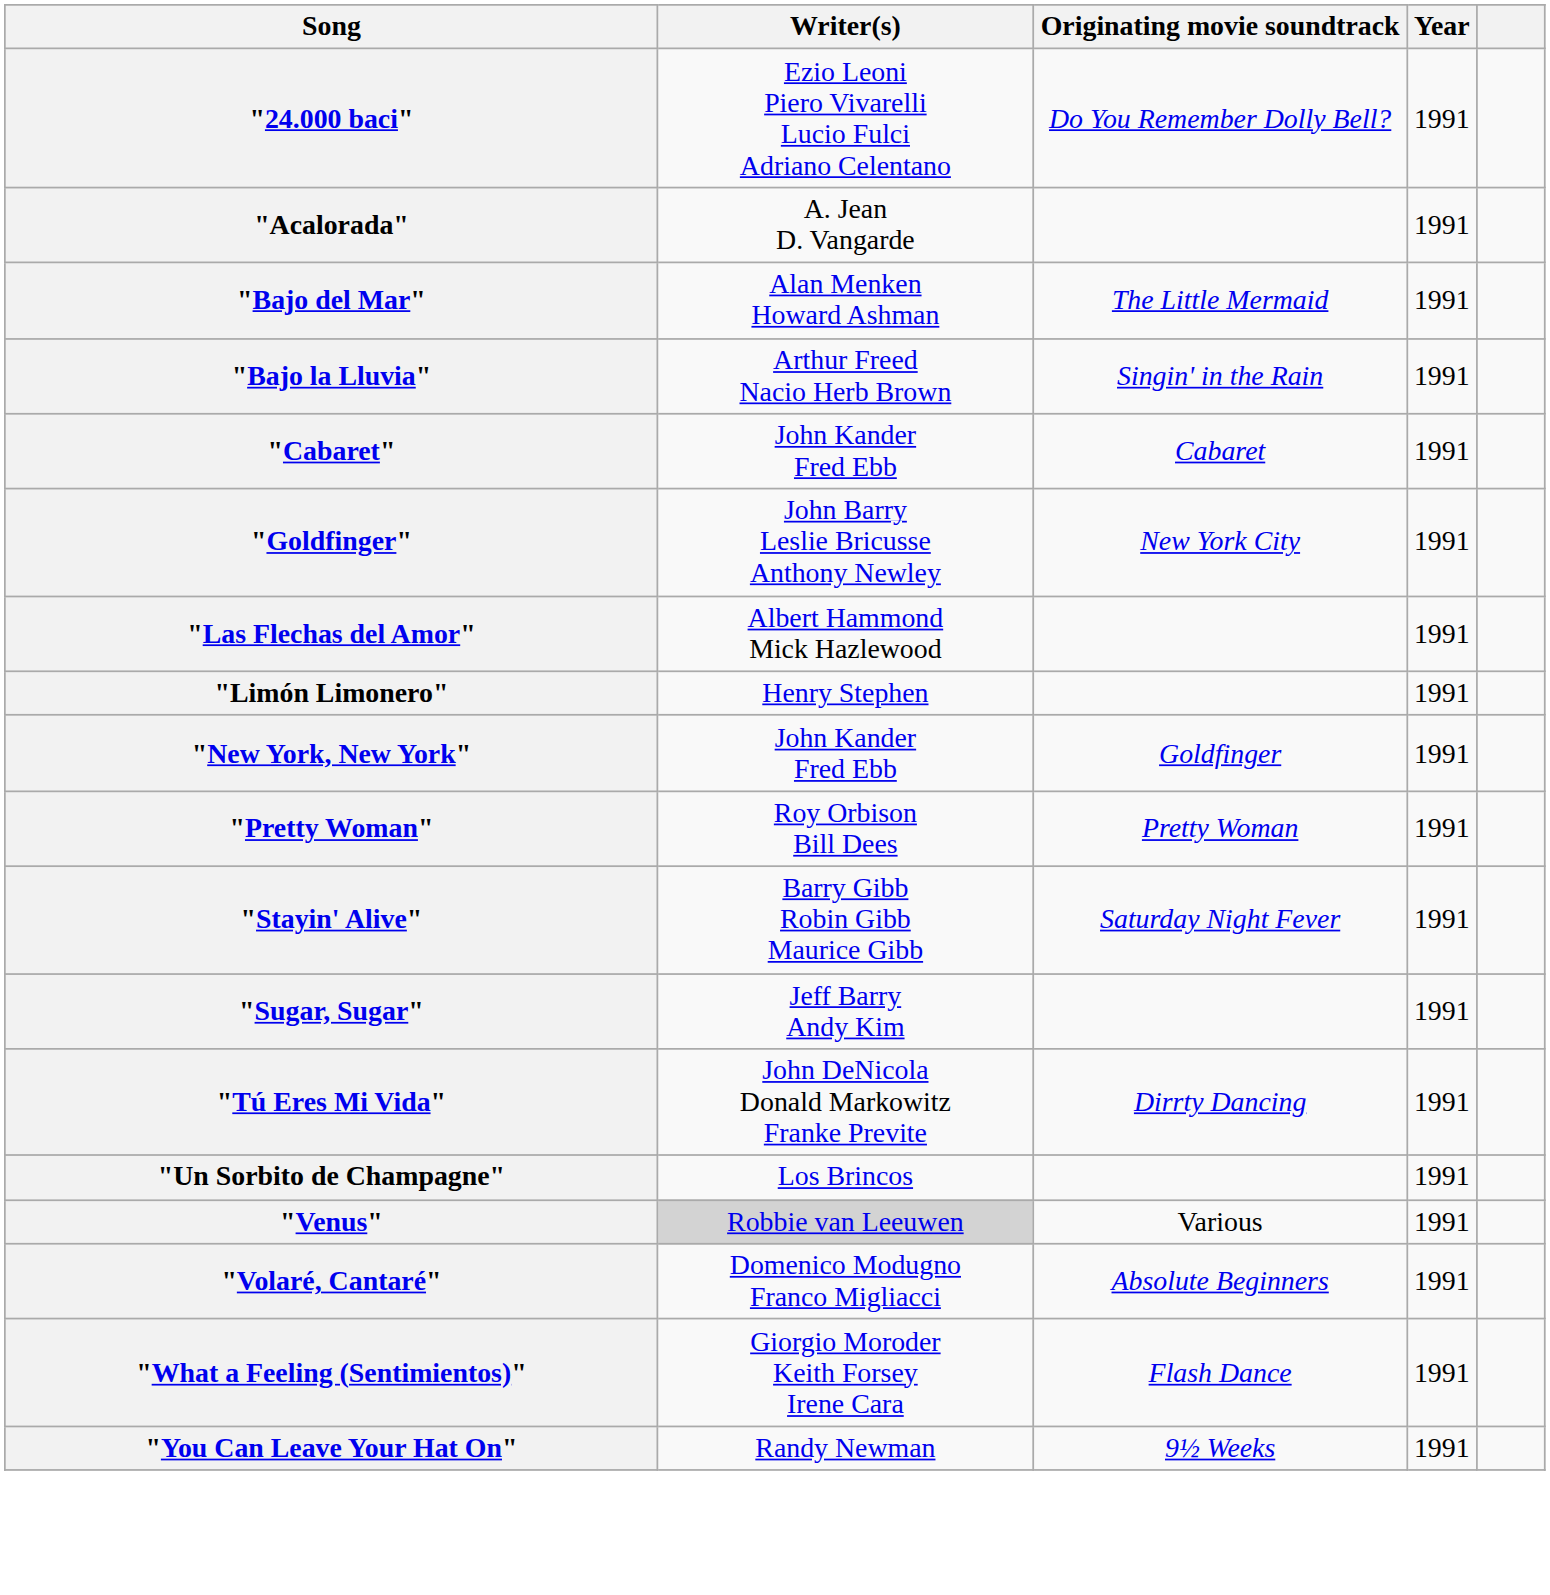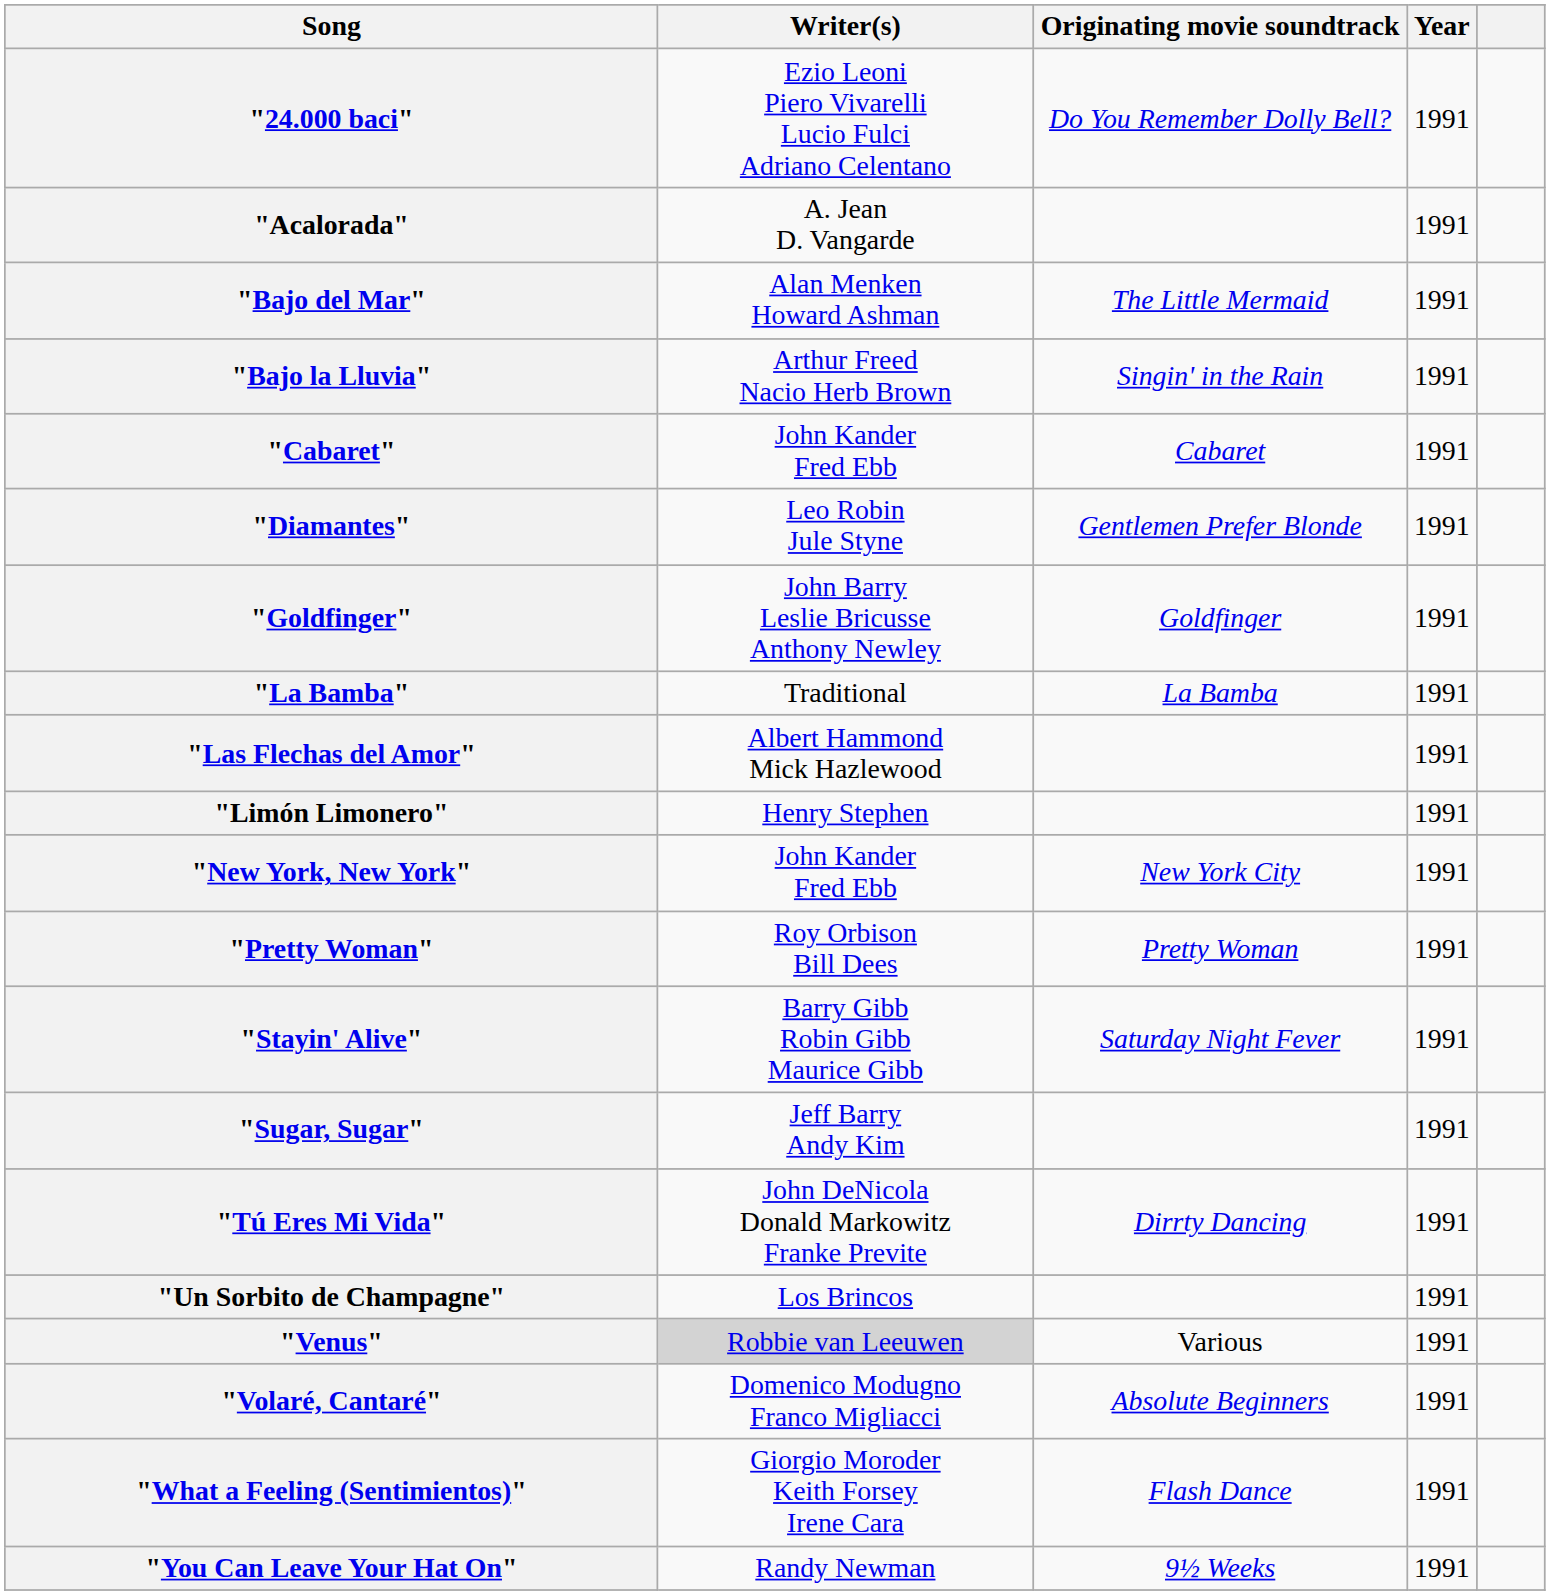 <table class="wikitable sortable plainrowheaders" style="text-align:center;">
 <tr>
 <th scope="col" style="width:23em;">Song</th>
 <th scope="col" style="width:13em;" class="unsortable">Writer(s)</th>
 <th scope="col" style="width:13em;">Originating movie soundtrack</th>
 <th scope="col" style="width:2em;">Year</th>
 <th scope="col" style="width:2em;" class="unsortable"></th>
 </tr>
 <tr>
 <th scope="row">"<a href='#'>24.000 baci</a>"</th>
 <td><a href='#'>Ezio Leoni</a><br><a href='#'>Piero Vivarelli</a><br><a href='#'>Lucio Fulci</a><br><a href='#'>Adriano Celentano</a></td>
 <td><em><a href='#'>Do You Remember Dolly Bell?</a></em></td>
 <td>1991</td>
 <td></td>
 </tr>
 <tr>
 <th scope="row">"Acalorada"</th>
 <td>A. Jean<br>D. Vangarde</td>
 <td></td>
 <td>1991</td>
 <td></td>
 </tr>
 <tr>
 <th scope="row">"<a href='#'>Bajo del Mar</a>"</th>
 <td><a href='#'>Alan Menken</a><br><a href='#'>Howard Ashman</a></td>
 <td><em><a href='#'>The Little Mermaid</a></em></td>
 <td>1991</td>
 <td></td>
 </tr>
 <tr>
 <th scope="row">"<a href='#'>Bajo la Lluvia</a>"</th>
 <td><a href='#'>Arthur Freed</a><br><a href='#'>Nacio Herb Brown</a></td>
 <td><em><a href='#'>Singin' in the Rain</a></em></td>
 <td>1991</td>
 <td></td>
 </tr>
 <tr>
 <th scope="row">"<a href='#'>Cabaret</a>"</th>
 <td><a href='#'>John Kander</a><br><a href='#'>Fred Ebb</a></td>
 <td><em><a href='#'>Cabaret</a></em></td>
 <td>1991</td>
 <td></td>
 </tr>
 <tr>
+<th scope="row">"<a href='#'>Diamantes</a>"</th>
+<td><a href='#'>Leo Robin</a><br><a href='#'>Jule Styne</a></td>
+<td><a href='#'><em>Gentlemen Prefer Blonde</em></a></td>
+<td>1991</td>
+<td></td>
+</tr>
+<tr>
 <th scope="row">"<a href='#'>Goldfinger</a>"</th>
 <td><a href='#'>John Barry</a><br><a href='#'>Leslie Bricusse</a><br><a href='#'>Anthony Newley</a></td>
-<td><em><a href='#'>New York City</a></em></td>
+<td><em><a href='#'>Goldfinger</a></em></td>
+<td>1991</td>
+<td></td>
+</tr>
+<tr>
+<th scope="row">"<a href='#'>La Bamba</a>"</th>
+<td>Traditional</td>
+<td><em><a href='#'>La Bamba</a></em></td>
 <td>1991</td>
 <td></td>
 </tr>
 <tr>
 <th scope="row">"<a href='#'>Las Flechas del Amor</a>"</th>
 <td><a href='#'>Albert Hammond</a><br>Mick Hazlewood</td>
 <td></td>
 <td>1991</td>
 <td></td>
 </tr>
 <tr>
 <th scope="row">"Limón Limonero"</th>
 <td><a href='#'>Henry Stephen</a></td>
 <td></td>
 <td>1991</td>
 <td></td>
 </tr>
 <tr>
 <th scope="row">"<a href='#'>New York, New York</a>"</th>
 <td><a href='#'>John Kander</a><br><a href='#'>Fred Ebb</a></td>
-<td><em><a href='#'>Goldfinger</a></em></td>
+<td><em><a href='#'>New York City</a></em></td>
 <td>1991</td>
 <td></td>
 </tr>
 <tr>
 <th scope="row">"<a href='#'>Pretty Woman</a>"</th>
 <td><a href='#'>Roy Orbison</a><br><a href='#'>Bill Dees</a></td>
 <td><em><a href='#'>Pretty Woman</a></em></td>
 <td>1991</td>
 <td></td>
 </tr>
 <tr>
 <th scope="row">"<a href='#'>Stayin' Alive</a>"</th>
 <td><a href='#'>Barry Gibb</a><br><a href='#'>Robin Gibb</a><br><a href='#'>Maurice Gibb</a></td>
 <td><em><a href='#'>Saturday Night Fever</a></em></td>
 <td>1991</td>
 <td></td>
 </tr>
 <tr>
 <th scope="row">"<a href='#'>Sugar, Sugar</a>"</th>
 <td><a href='#'>Jeff Barry</a><br><a href='#'>Andy Kim</a></td>
 <td></td>
 <td>1991</td>
 <td></td>
 </tr>
 <tr>
 <th scope="row">"<a href='#'>Tú Eres Mi Vida</a>"</th>
 <td><a href='#'>John DeNicola</a><br>Donald Markowitz<br><a href='#'>Franke Previte</a></td>
 <td><em><a href='#'>Dirrty Dancing</a></em></td>
 <td>1991</td>
 <td></td>
 </tr>
 <tr>
 <th scope="row">"Un Sorbito de Champagne"</th>
 <td><a href='#'>Los Brincos</a></td>
 <td></td>
 <td>1991</td>
 <td></td>
 </tr>
 <tr>
 <th scope="row">"<a href='#'>Venus</a>"</th>
 <td style="background: lightgrey;"><a href='#'>Robbie van Leeuwen</a></td>
 <td>Various</td>
 <td>1991</td>
 <td></td>
 </tr>
 <tr>
 <th scope="row">"<a href='#'>Volaré, Cantaré</a>"</th>
 <td><a href='#'>Domenico Modugno</a><br><a href='#'>Franco Migliacci</a></td>
 <td><em><a href='#'>Absolute Beginners</a></em></td>
 <td>1991</td>
 <td></td>
 </tr>
 <tr>
 <th scope="row">"<a href='#'>What a Feeling (Sentimientos)</a>"</th>
 <td><a href='#'>Giorgio Moroder</a><br><a href='#'>Keith Forsey</a><br><a href='#'>Irene Cara</a></td>
 <td><em><a href='#'>Flash Dance</a></em></td>
 <td>1991</td>
 <td></td>
 </tr>
 <tr>
 <th scope="row">"<a href='#'>You Can Leave Your Hat On</a>"</th>
 <td><a href='#'>Randy Newman</a></td>
 <td><em><a href='#'>9½ Weeks</a></em></td>
 <td>1991</td>
 <td></td>
 </tr>
 </table>
